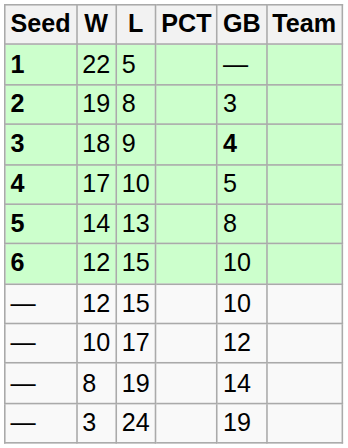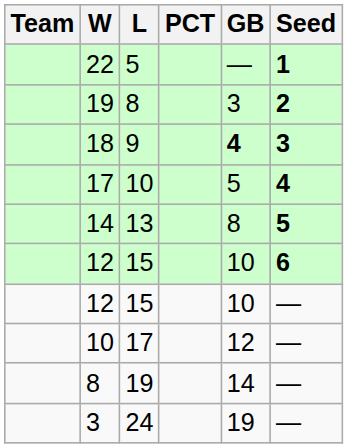 <table class=wikitable>
 <tr>
-<th>Seed</th>
+<th>Team</th>
 <th>W</th>
 <th>L</th>
 <th>PCT</th>
 <th>GB</th>
-<th>Team</th>
+<th>Seed</th>
 </tr>
 <tr bgcolor="#ccffcc">
-<td><strong>1</strong></td>
+<td></td>
 <td>22</td>
 <td>5</td>
 <td></td>
 <td>—</td>
-<td></td>
+<td><strong>1</strong></td>
 </tr>
 <tr bgcolor="#ccffcc">
-<td><strong>2</strong></td>
+<td></td>
 <td>19</td>
 <td>8</td>
 <td></td>
 <td>3</td>
-<td></td>
+<td><strong>2</strong></td>
 </tr>
 <tr bgcolor="#ccffcc">
-<td><strong>3</strong></td>
+<td></td>
 <td>18</td>
 <td>9</td>
 <td></td>
 <td><strong>4</strong></td>
-<td></td>
+<td><strong>3</strong></td>
 </tr>
 <tr bgcolor="#ccffcc">
-<td><strong>4</strong></td>
+<td></td>
 <td>17</td>
 <td>10</td>
 <td></td>
 <td>5</td>
-<td></td>
+<td><strong>4</strong></td>
 </tr>
 <tr bgcolor="#ccffcc">
-<td><strong>5</strong></td>
+<td></td>
 <td>14</td>
 <td>13</td>
 <td></td>
 <td>8</td>
-<td></td>
+<td><strong>5</strong></td>
 </tr>
 <tr bgcolor="#ccffcc">
-<td><strong>6</strong></td>
+<td></td>
 <td>12</td>
 <td>15</td>
 <td></td>
 <td>10</td>
-<td></td>
+<td><strong>6</strong></td>
 </tr>
 <tr>
-<td>—</td>
+<td></td>
 <td>12</td>
 <td>15</td>
 <td></td>
 <td>10</td>
-<td></td>
+<td>—</td>
 </tr>
 <tr>
-<td>—</td>
+<td></td>
 <td>10</td>
 <td>17</td>
 <td></td>
 <td>12</td>
-<td></td>
+<td>—</td>
 </tr>
 <tr>
-<td>—</td>
+<td></td>
 <td>8</td>
 <td>19</td>
 <td></td>
 <td>14</td>
-<td></td>
+<td>—</td>
 </tr>
 <tr>
-<td>—</td>
+<td></td>
 <td>3</td>
 <td>24</td>
 <td></td>
 <td>19</td>
-<td></td>
+<td>—</td>
 </tr>
 </table>
